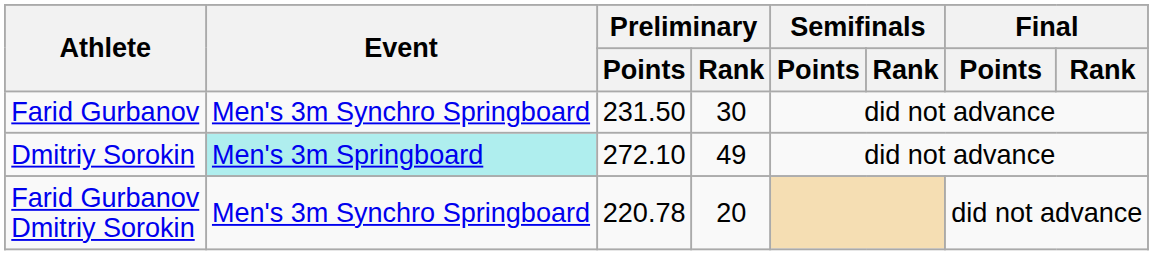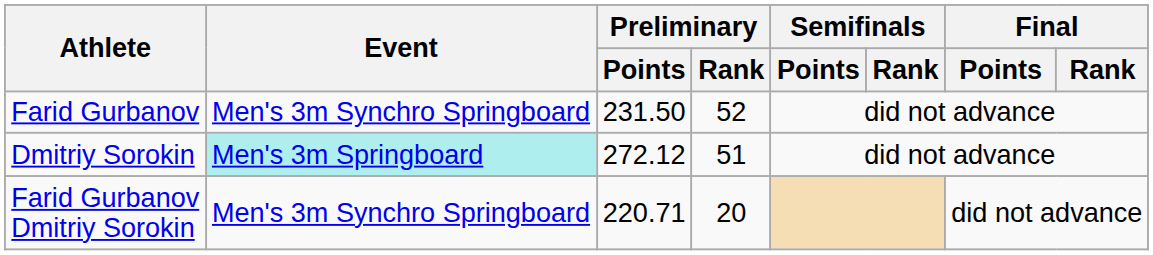 <table class=wikitable style="font-size:90%">
 <tr>
 <th rowspan="2">Athlete</th>
 <th rowspan="2">Event</th>
 <th colspan="2">Preliminary</th>
 <th colspan="2">Semifinals</th>
 <th colspan="2">Final</th>
 </tr>
 <tr>
 <th>Points</th>
 <th>Rank</th>
 <th>Points</th>
 <th>Rank</th>
 <th>Points</th>
 <th>Rank</th>
 </tr>
 <tr>
 <td rowspan="1"><a href='#'>Farid Gurbanov</a></td>
 <td><a href='#'>Men's 3m Synchro Springboard</a></td>
 <td align=center>231.50</td>
-<td align=center>30</td>
+<td align=center>52</td>
 <td align=center colspan=4>did not advance</td>
 </tr>
 <tr>
 <td rowspan="1"><a href='#'>Dmitriy Sorokin</a></td>
 <td style="background: paleturquoise;"><a href='#'>Men's 3m Springboard</a></td>
-<td align=center>272.10</td>
-<td align=center>49</td>
+<td align=center>272.12</td>
+<td align=center>51</td>
 <td align=center colspan=4>did not advance</td>
 </tr>
 <tr>
 <td rowspan="1"><a href='#'>Farid Gurbanov</a><br><a href='#'>Dmitriy Sorokin</a></td>
 <td><a href='#'>Men's 3m Synchro Springboard</a></td>
-<td align=center>220.78</td>
+<td align=center>220.71</td>
 <td align=center>20</td>
 <td colspan= 2 bgcolor="wheat"></td>
 <td align=center colspan=2>did not advance</td>
 </tr>
 </table>
